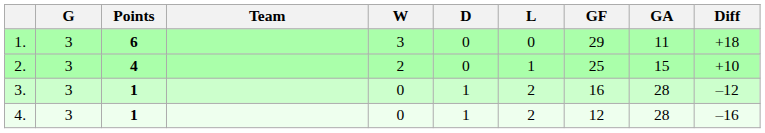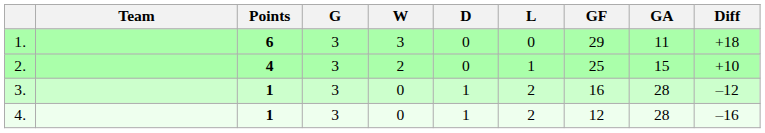 <table class=wikitable style="text-align:center">
 <tr bgcolor="#DCDCDC">
 <th width="25"></th>
+<th width="200">Team</th>
+<th width="60">Points</th>
 <th width="60">G</th>
-<th width="60">Points</th>
-<th width="200">Team</th>
 <th width="60">W</th>
 <th width="60">D</th>
 <th width="60">L</th>
 <th width="60">GF</th>
 <th width="60">GA</th>
 <th width="60">Diff</th>
 </tr>
 <tr bgcolor=#AAFFAA>
 <td>1.</td>
+<td align=left></td>
+<td><strong>6</strong></td>
 <td>3</td>
-<td><strong>6</strong></td>
-<td align=left></td>
 <td>3</td>
 <td>0</td>
 <td>0</td>
 <td>29</td>
 <td>11</td>
 <td>+18</td>
 </tr>
 <tr bgcolor=#AAFFAA>
 <td>2.</td>
+<td align=left></td>
+<td><strong>4</strong></td>
 <td>3</td>
-<td><strong>4</strong></td>
-<td align=left></td>
 <td>2</td>
 <td>0</td>
 <td>1</td>
 <td>25</td>
 <td>15</td>
 <td>+10</td>
 </tr>
 <tr bgcolor=#CCFFCC>
 <td>3.</td>
+<td align=left></td>
+<td><strong>1</strong></td>
 <td>3</td>
-<td><strong>1</strong></td>
-<td align=left></td>
 <td>0</td>
 <td>1</td>
 <td>2</td>
 <td>16</td>
 <td>28</td>
 <td>–12</td>
 </tr>
 <tr bgcolor=#EEFFEE>
 <td>4.</td>
+<td align=left></td>
+<td><strong>1</strong></td>
 <td>3</td>
-<td><strong>1</strong></td>
-<td align=left></td>
 <td>0</td>
 <td>1</td>
 <td>2</td>
 <td>12</td>
 <td>28</td>
 <td>–16</td>
 </tr>
 </table>
